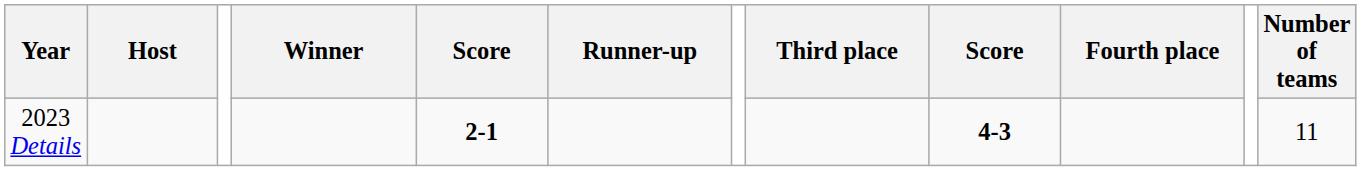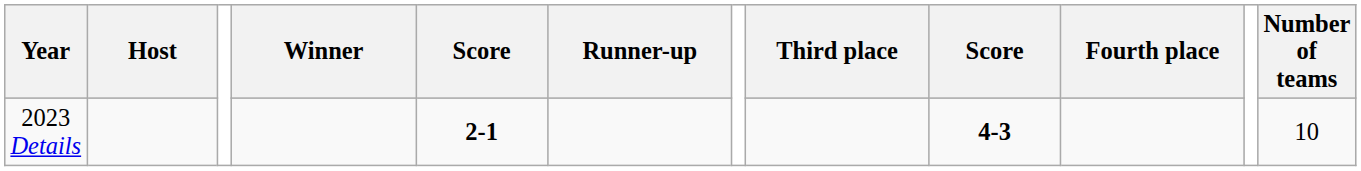 <table class="wikitable" style="text-align:center;width:100%">
 <tr>
 <th width=5%>Year</th>
 <th width=10%>Host</th>
 <th rowspan="6" style="width:1%;background:#fff"></th>
 <th width=14%>Winner</th>
 <th width=10%>Score</th>
 <th width=14%>Runner-up</th>
 <th rowspan="6" style="width:1%;background:#fff"></th>
 <th width=14%>Third place</th>
 <th width=10%>Score</th>
 <th width=14%>Fourth place</th>
 <th rowspan="6" style="width:1%;background:#fff"></th>
 <th width=4%>Number of teams</th>
 </tr>
 <tr>
 <td>2023<br> <em><a href='#'>Details</a></em></td>
 <td></td>
 <td><strong></strong></td>
 <td><strong>2-1</strong></td>
 <td></td>
 <td></td>
 <td><strong>4-3</strong></td>
 <td></td>
-<td>11</td>
+<td>10</td>
 </tr>
 </table>
